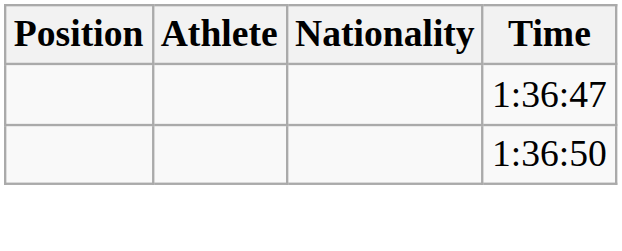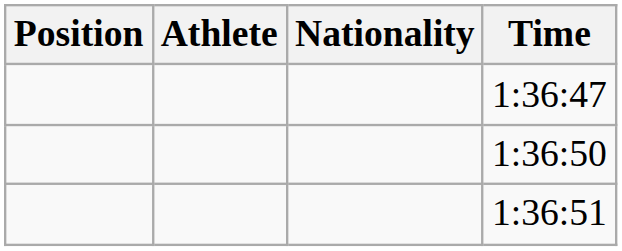 <table class="wikitable sortable">
 <tr>
 <th scope="col">Position</th>
 <th scope="col">Athlete</th>
 <th scope="col">Nationality</th>
 <th scope="col">Time</th>
 </tr>
 <tr>
 <td align=center></td>
 <td></td>
 <td></td>
 <td>1:36:47</td>
 </tr>
 <tr>
 <td align=center></td>
 <td></td>
 <td></td>
 <td>1:36:50</td>
 </tr>
+<tr>
+<td align=center></td>
+<td></td>
+<td></td>
+<td>1:36:51</td>
+</tr>
 </table>
